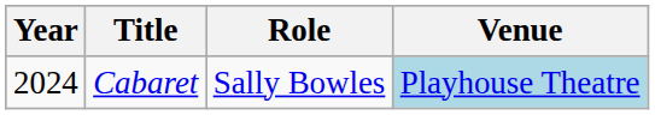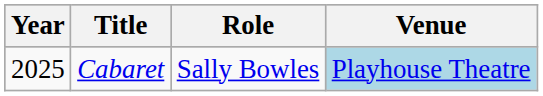 <table class="wikitable">
 <tr>
 <th>Year</th>
 <th>Title</th>
 <th>Role</th>
 <th>Venue</th>
 </tr>
 <tr>
-<td>2024</td>
+<td>2025</td>
 <td><em><a href='#'>Cabaret</a></em></td>
 <td><a href='#'>Sally Bowles</a></td>
 <td style="background: lightblue;"><a href='#'>Playhouse Theatre</a></td>
 </tr>
 </table>
